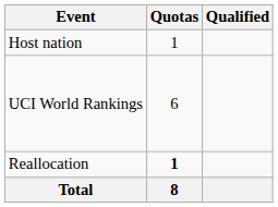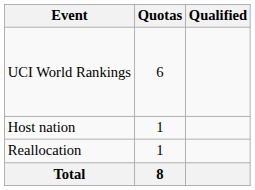 <table class="wikitable">
 <tr>
 <th>Event</th>
 <th>Quotas</th>
 <th>Qualified</th>
 </tr>
 <tr>
+<td>UCI World Rankings</td>
+<td style="text-align:center;">6</td>
+<td><br><br><br><br><br></td>
+</tr>
+<tr>
 <td>Host nation</td>
 <td style="text-align:center;">1</td>
 <td></td>
 </tr>
 <tr>
-<td>UCI World Rankings</td>
-<td style="text-align:center;">6</td>
-<td><br><br><br><br><br></td>
-</tr>
-<tr>
 <td>Reallocation</td>
-<td style="text-align:center;"><strong>1</strong></td>
+<td style="text-align:center;">1</td>
 <td></td>
 </tr>
 <tr>
 <th>Total</th>
 <th>8</th>
 <th></th>
 </tr>
 </table>
